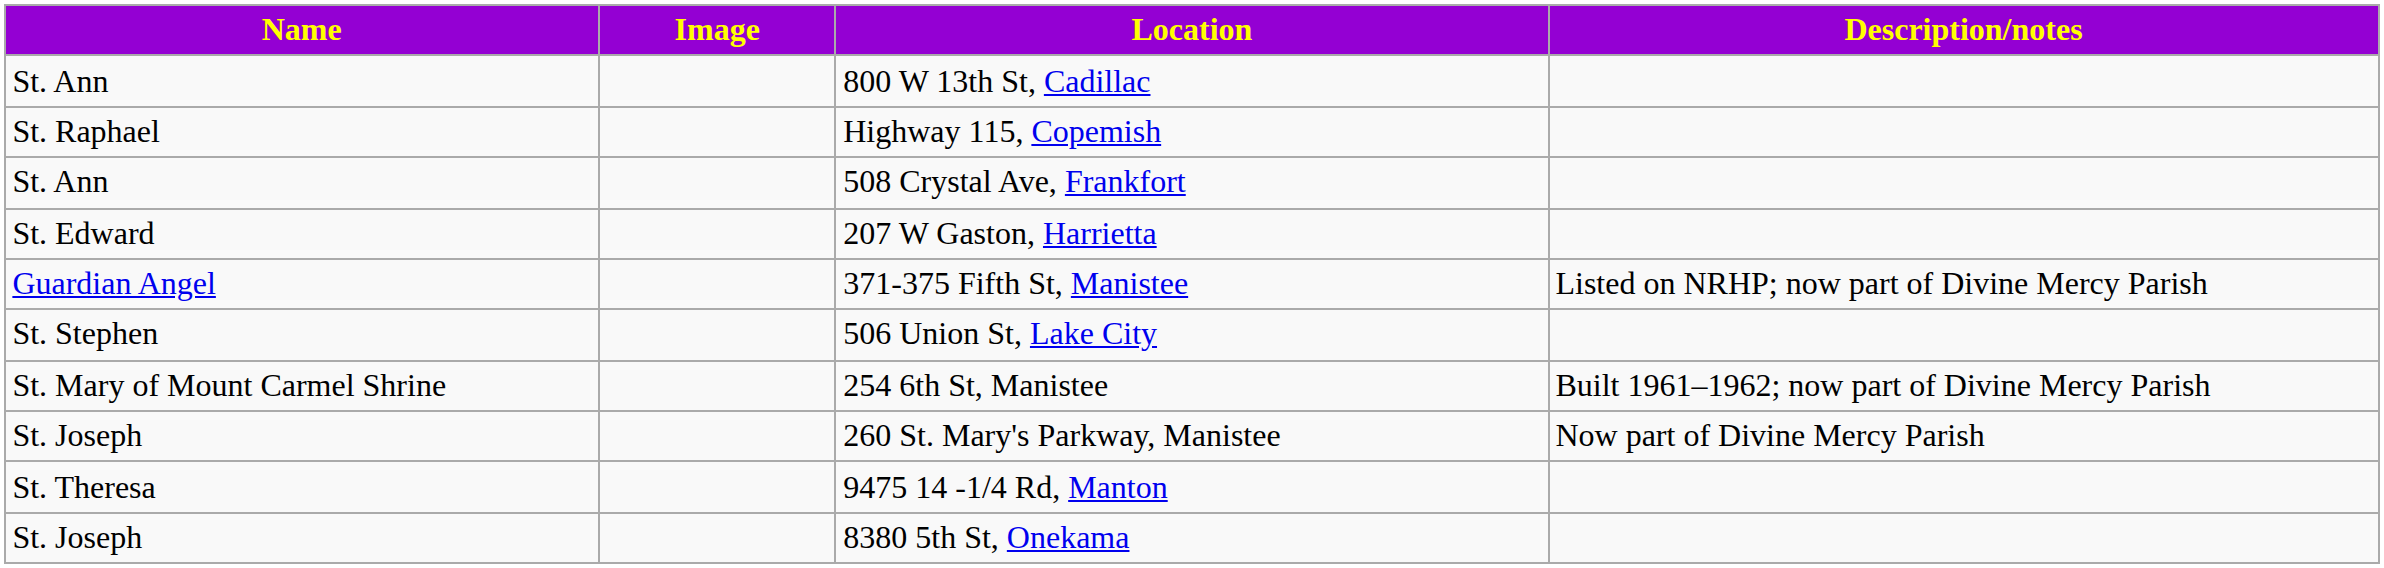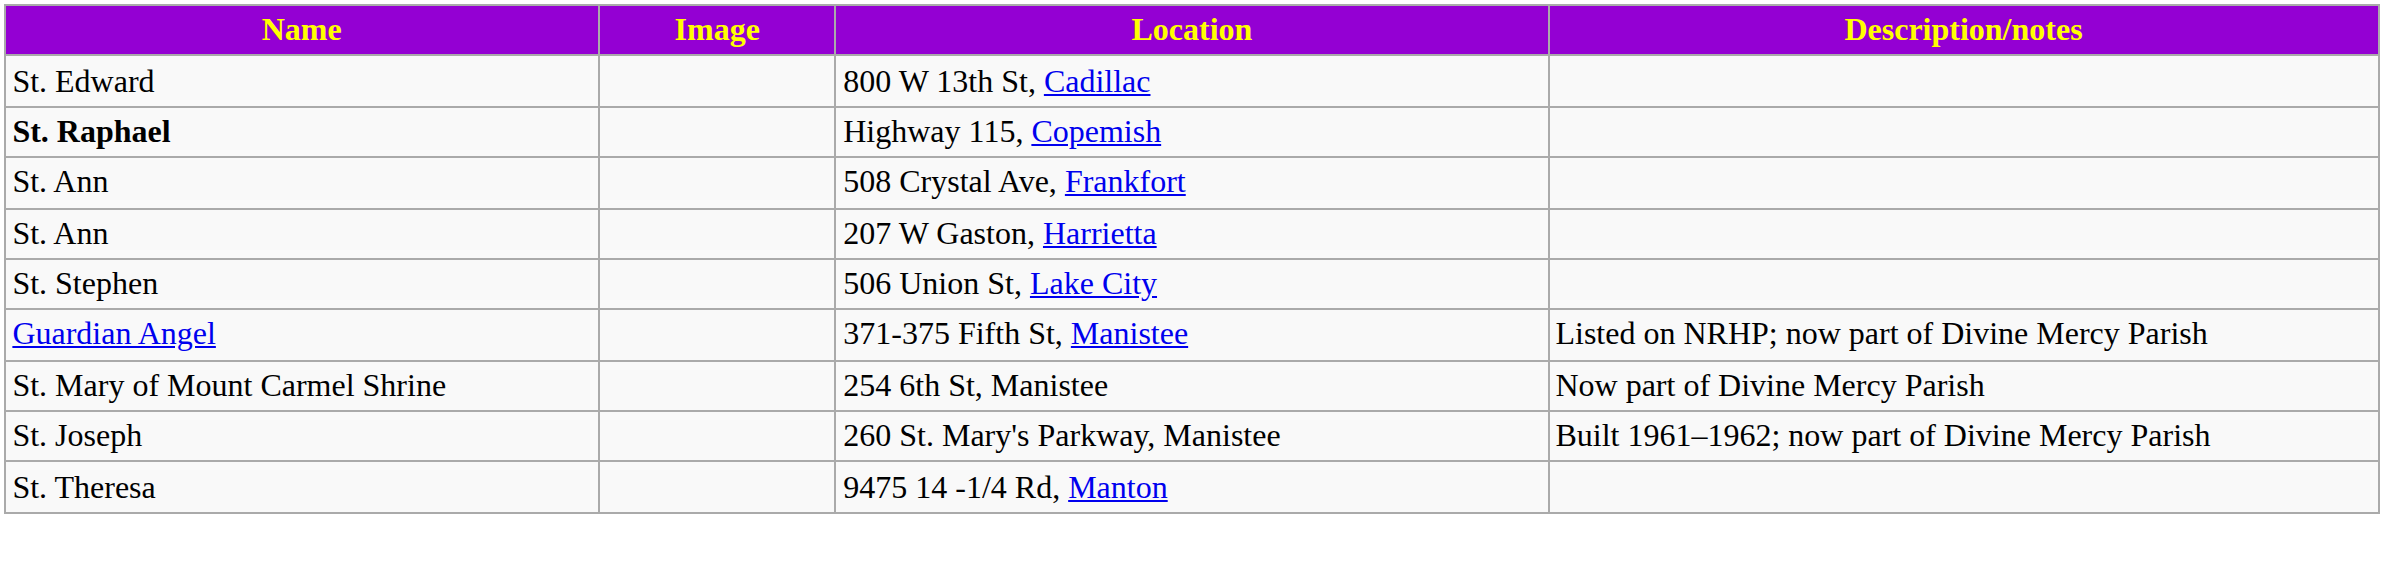 <table class="wikitable sortable" style="width:75%">
 <tr>
 <th style="background:darkviolet; color:yellow;" width="25%"><strong>Name</strong></th>
 <th style="background:darkviolet; color:yellow;" width="10%"><strong>Image</strong></th>
 <th style="background:darkviolet; color:yellow;" width="30%"><strong>Location</strong></th>
 <th style="background:darkviolet; color:yellow;" width="35%"><strong>Description/notes</strong></th>
 </tr>
 <tr>
-<td>St. Ann</td>
+<td>St. Edward</td>
 <td></td>
 <td>800 W 13th St, <a href='#'>Cadillac</a></td>
 <td></td>
 </tr>
 <tr>
-<td>St. Raphael</td>
+<td><strong>St. Raphael</strong></td>
 <td></td>
 <td>Highway 115, <a href='#'>Copemish</a></td>
 <td></td>
 </tr>
 <tr>
 <td>St. Ann</td>
 <td></td>
 <td>508 Crystal Ave, <a href='#'>Frankfort</a></td>
 <td></td>
 </tr>
 <tr>
-<td>St. Edward</td>
+<td>St. Ann</td>
 <td></td>
 <td>207 W Gaston, <a href='#'>Harrietta</a></td>
+</tr>
+<tr>
+<td>St. Stephen</td>
+<td></td>
+<td>506 Union St, <a href='#'>Lake City</a></td>
+<td></td>
 </tr>
 <tr>
 <td><a href='#'>Guardian Angel</a></td>
 <td></td>
 <td>371-375 Fifth St, <a href='#'>Manistee</a></td>
 <td>Listed on NRHP; now part of Divine Mercy Parish</td>
 </tr>
 <tr>
-<td>St. Stephen</td>
-<td></td>
-<td>506 Union St, <a href='#'>Lake City</a></td>
-<td></td>
-</tr>
-<tr>
 <td>St. Mary of Mount Carmel Shrine</td>
 <td></td>
 <td>254 6th St, Manistee</td>
-<td>Built 1961–1962; now part of Divine Mercy Parish</td>
+<td>Now part of Divine Mercy Parish</td>
 </tr>
 <tr>
 <td>St. Joseph</td>
 <td></td>
 <td>260 St. Mary's Parkway, Manistee</td>
-<td>Now part of Divine Mercy Parish</td>
+<td>Built 1961–1962; now part of Divine Mercy Parish</td>
 </tr>
 <tr>
 <td>St. Theresa</td>
 <td></td>
 <td>9475 14 -1/4 Rd, <a href='#'>Manton</a></td>
 </tr>
-<tr>
-<td>St. Joseph</td>
-<td></td>
-<td>8380 5th St, <a href='#'>Onekama</a></td>
-<td></td>
-</tr>
 </table>
